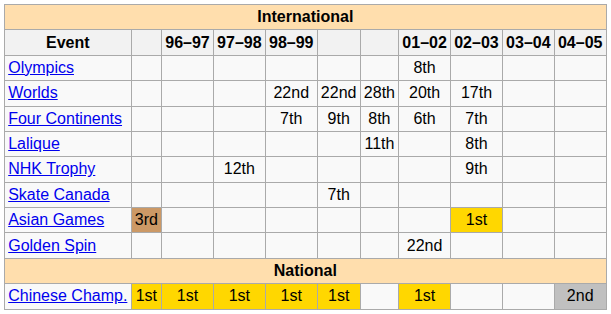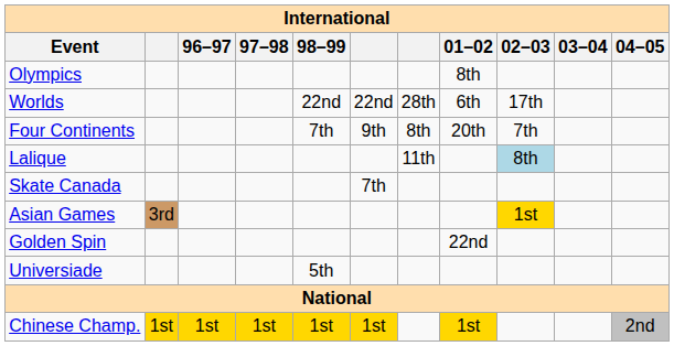 <table class="wikitable" style="text-align:center">
 <tr>
 <th style="background-color: #ffdead; " colspan=11 align=center>International</th>
 </tr>
 <tr>
 <th>Event</th>
 <th></th>
 <th>96–97</th>
 <th>97–98</th>
 <th>98–99</th>
 <th></th>
 <th></th>
 <th>01–02</th>
 <th>02–03</th>
 <th>03–04</th>
 <th>04–05</th>
 </tr>
 <tr>
 <td align=left><a href='#'>Olympics</a></td>
 <td></td>
 <td></td>
 <td></td>
 <td></td>
 <td></td>
 <td></td>
 <td>8th</td>
 <td></td>
 <td></td>
 <td></td>
 </tr>
 <tr>
 <td align=left><a href='#'>Worlds</a></td>
 <td></td>
 <td></td>
 <td></td>
 <td>22nd</td>
 <td>22nd</td>
 <td>28th</td>
-<td>20th</td>
+<td>6th</td>
 <td>17th</td>
 <td></td>
 <td></td>
 </tr>
 <tr>
 <td align=left><a href='#'>Four Continents</a></td>
 <td></td>
 <td></td>
 <td></td>
 <td>7th</td>
 <td>9th</td>
 <td>8th</td>
-<td>6th</td>
+<td>20th</td>
 <td>7th</td>
 <td></td>
 <td></td>
 </tr>
 <tr>
 <td align=left> <a href='#'>Lalique</a></td>
 <td></td>
 <td></td>
 <td></td>
 <td></td>
 <td></td>
 <td>11th</td>
 <td></td>
-<td>8th</td>
-<td></td>
-<td></td>
-</tr>
-<tr>
-<td align=left> <a href='#'>NHK Trophy</a></td>
-<td></td>
-<td></td>
-<td>12th</td>
-<td></td>
-<td></td>
-<td></td>
-<td></td>
-<td>9th</td>
+<td style="background: lightblue;">8th</td>
 <td></td>
 <td></td>
 </tr>
 <tr>
 <td align=left> <a href='#'>Skate Canada</a></td>
 <td></td>
 <td></td>
 <td></td>
 <td></td>
 <td>7th</td>
 <td></td>
 <td></td>
 <td></td>
 <td></td>
 <td></td>
 </tr>
 <tr>
 <td align=left><a href='#'>Asian Games</a></td>
 <td bgcolor=cc9966>3rd</td>
 <td></td>
 <td></td>
 <td></td>
 <td></td>
 <td></td>
 <td></td>
 <td bgcolor=gold>1st</td>
 <td></td>
 <td></td>
 </tr>
 <tr>
 <td align=left><a href='#'>Golden Spin</a></td>
 <td></td>
 <td></td>
 <td></td>
 <td></td>
 <td></td>
 <td></td>
 <td>22nd</td>
 <td></td>
 <td></td>
 <td></td>
 </tr>
 <tr>
+<td align=left><a href='#'>Universiade</a></td>
+<td></td>
+<td></td>
+<td></td>
+<td>5th</td>
+<td></td>
+<td></td>
+<td></td>
+<td></td>
+<td></td>
+<td></td>
+</tr>
+<tr>
 <th style="background-color: #ffdead; " colspan=11 align=center>National</th>
 </tr>
 <tr>
 <td align=left><a href='#'>Chinese Champ.</a></td>
 <td bgcolor=gold>1st</td>
 <td bgcolor=gold>1st</td>
 <td bgcolor=gold>1st</td>
 <td bgcolor=gold>1st</td>
 <td bgcolor=gold>1st</td>
 <td></td>
 <td bgcolor=gold>1st</td>
 <td></td>
 <td></td>
 <td bgcolor=silver>2nd</td>
 </tr>
 </table>
